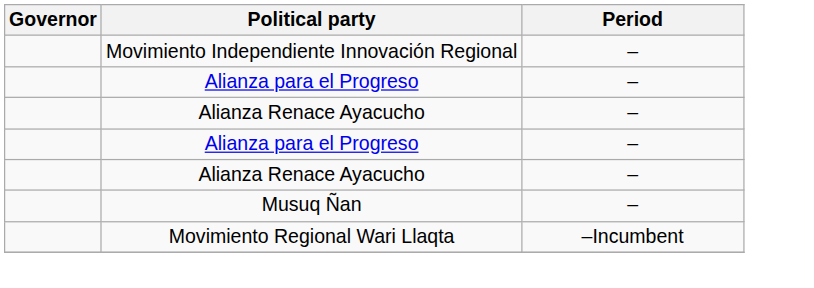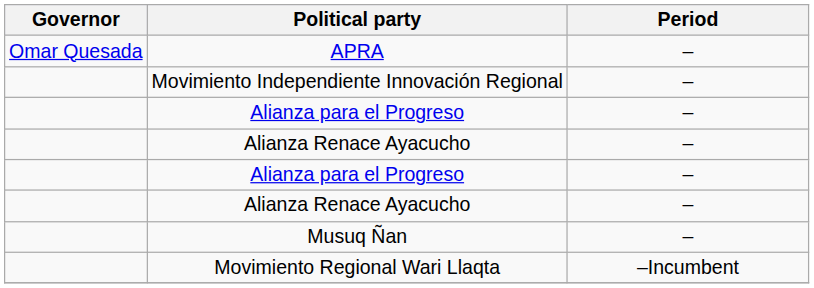 <table class=wikitable>
 <tr style="text-align:center; background:#e6e9ff;">
 <th>Governor</th>
 <th>Political party</th>
 <th width=30%>Period<br></th>
+</tr>
+<tr>
+<td align="center"><a href='#'>Omar Quesada</a></td>
+<td align="center"><a href='#'>APRA</a></td>
+<td align="center">–<br></td>
 </tr>
 <tr>
 <td align="center"></td>
 <td align="center">Movimiento Independiente Innovación Regional</td>
 <td align="center">–<br></td>
 </tr>
 <tr>
 <td align="center"></td>
 <td align="center"><a href='#'>Alianza para el Progreso</a></td>
 <td align="center">–<br></td>
 </tr>
 <tr>
 <td align="center"></td>
 <td align="center">Alianza Renace Ayacucho</td>
 <td align="center">–<br></td>
 </tr>
 <tr>
 <td align="center"></td>
 <td align="center"><a href='#'>Alianza para el Progreso</a></td>
 <td align="center">–<br></td>
 </tr>
 <tr>
 <td align="center"></td>
 <td align="center">Alianza Renace Ayacucho</td>
 <td align="center">–<br></td>
 </tr>
 <tr>
 <td align="center"></td>
 <td align="center">Musuq Ñan</td>
 <td align="center">–<br></td>
 </tr>
 <tr>
 <td align="center"></td>
 <td align="center">Movimiento Regional Wari Llaqta</td>
 <td align="center">–Incumbent<br></td>
 </tr>
 <tr>
 </tr>
 </table>
